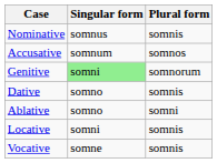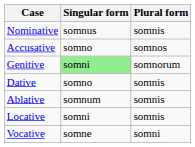 <table class="wikitable">
 <tr>
 <th>Case</th>
 <th>Singular form</th>
 <th>Plural form</th>
 </tr>
 <tr>
 <td><a href='#'>Nominative</a><br></td>
 <td>somnus</td>
 <td>somnis</td>
 </tr>
 <tr>
 <td><a href='#'>Accusative</a><br></td>
-<td>somnum</td>
+<td>somno</td>
 <td>somnos</td>
 </tr>
 <tr>
 <td><a href='#'>Genitive</a><br></td>
 <td style="background: lightgreen;">somni</td>
 <td>somnorum</td>
 </tr>
 <tr>
 <td><a href='#'>Dative</a><br></td>
 <td>somno</td>
 <td>somnis</td>
 </tr>
 <tr>
 <td><a href='#'>Ablative</a><br></td>
-<td>somno</td>
-<td>somni</td>
+<td>somnum</td>
+<td>somnis</td>
 </tr>
 <tr>
 <td><a href='#'>Locative</a><br></td>
 <td>somni</td>
 <td>somnis</td>
 </tr>
 <tr>
 <td><a href='#'>Vocative</a><br></td>
 <td>somne</td>
-<td>somnis</td>
+<td>somni</td>
 </tr>
 </table>
